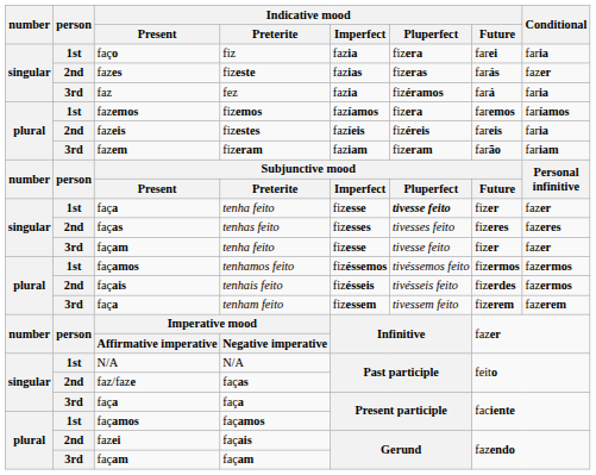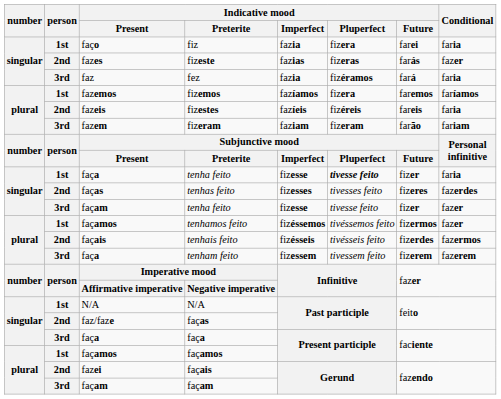 <table class="wikitable">
 <tr>
 <th rowspan="2">number</th>
 <th rowspan="2">person</th>
 <th colspan="5">Indicative mood</th>
 <th rowspan="2">Conditional</th>
 </tr>
 <tr>
 <th>Present</th>
 <th>Preterite</th>
 <th>Imperfect</th>
 <th>Pluperfect</th>
 <th>Future</th>
 </tr>
 <tr>
 <th rowspan="3">singular</th>
 <th>1st</th>
 <td>faç<strong>o</strong></td>
 <td>fiz</td>
 <td>faz<strong>ia</strong></td>
 <td>fiz<strong>era</strong></td>
 <td>far<strong>ei</strong></td>
 <td>far<strong>ia</strong></td>
 </tr>
 <tr>
 <th>2nd</th>
 <td>faz<strong>es</strong></td>
 <td>fiz<strong>este</strong></td>
 <td>faz<strong>ias</strong></td>
 <td>fiz<strong>eras</strong></td>
 <td>far<strong>ás</strong></td>
 <td>faz<strong>er</strong></td>
 </tr>
 <tr>
 <th>3rd</th>
 <td>faz</td>
 <td>fez</td>
 <td>faz<strong>ia</strong></td>
 <td>fiz<strong>éramos</strong></td>
 <td>far<strong>á</strong></td>
 <td>far<strong>ia</strong></td>
 </tr>
 <tr>
 <th rowspan="3">plural</th>
 <th>1st</th>
 <td>faz<strong>emos</strong></td>
 <td>fiz<strong>emos</strong></td>
 <td>faz<strong>íamos</strong></td>
 <td>fiz<strong>era</strong></td>
 <td>far<strong>emos</strong></td>
 <td>far<strong>íamos</strong></td>
 </tr>
 <tr>
 <th>2nd</th>
 <td>faz<strong>eis</strong></td>
 <td>fiz<strong>estes</strong></td>
 <td>faz<strong>íeis</strong></td>
 <td>fiz<strong>éreis</strong></td>
 <td>far<strong>eis</strong></td>
 <td>far<strong>ia</strong></td>
 </tr>
 <tr>
 <th>3rd</th>
 <td>faz<strong>em</strong></td>
 <td>fiz<strong>eram</strong></td>
 <td>faz<strong>iam</strong></td>
 <td>fiz<strong>eram</strong></td>
 <td>far<strong>ão</strong></td>
 <td>far<strong>iam</strong></td>
 </tr>
 <tr>
 <th rowspan="2">number</th>
 <th rowspan="2">person</th>
 <th colspan="5">Subjunctive mood</th>
 <th rowspan="2">Personal <br> infinitive</th>
 </tr>
 <tr>
 <th>Present</th>
 <th>Preterite</th>
 <th>Imperfect</th>
 <th>Pluperfect</th>
 <th>Future</th>
 </tr>
 <tr>
 <th rowspan="3">singular</th>
 <th>1st</th>
 <td>faç<strong>a</strong></td>
 <td><em>tenha feito</em></td>
 <td>fiz<strong>esse</strong></td>
 <td><strong><em>tivesse feito</em></strong></td>
 <td>fiz<strong>er</strong></td>
-<td>faz<strong>er</strong></td>
+<td>far<strong>ia</strong></td>
 </tr>
 <tr>
 <th>2nd</th>
 <td>faç<strong>as</strong></td>
 <td><em>tenhas feito</em></td>
 <td>fiz<strong>esses</strong></td>
 <td><em>tivesses feito</em></td>
 <td>fiz<strong>eres</strong></td>
-<td>faz<strong>eres</strong></td>
+<td>faz<strong>erdes</strong></td>
 </tr>
 <tr>
 <th>3rd</th>
 <td>faç<strong>am</strong></td>
 <td><em>tenha feito</em></td>
 <td>fiz<strong>esse</strong></td>
 <td><em>tivesse feito</em></td>
 <td>fiz<strong>er</strong></td>
 <td>faz<strong>er</strong></td>
 </tr>
 <tr>
 <th rowspan="3">plural</th>
 <th>1st</th>
 <td>faç<strong>amos</strong></td>
 <td><em>tenhamos feito</em></td>
 <td>fiz<strong>éssemos</strong></td>
 <td><em>tivéssemos feito</em></td>
 <td>fiz<strong>ermos</strong></td>
-<td>faz<strong>ermos</strong></td>
+<td>faz<strong>er</strong></td>
 </tr>
 <tr>
 <th>2nd</th>
 <td>faç<strong>ais</strong></td>
 <td><em>tenhais feito</em></td>
 <td>fiz<strong>ésseis</strong></td>
 <td><em>tivésseis feito</em></td>
 <td>fiz<strong>erdes</strong></td>
 <td>faz<strong>ermos</strong></td>
 </tr>
 <tr>
 <th>3rd</th>
 <td>faç<strong>a</strong></td>
 <td><em>tenham feito</em></td>
 <td>fiz<strong>essem</strong></td>
 <td><em>tivessem feito</em></td>
 <td>fiz<strong>erem</strong></td>
 <td>faz<strong>erem</strong></td>
 </tr>
 <tr>
 <th rowspan="2">number</th>
 <th rowspan="2">person</th>
 <th colspan="2">Imperative mood</th>
 <th colspan="2" rowspan="2">Infinitive</th>
 <td colspan="2" rowspan="2">faz<strong>er</strong></td>
 </tr>
 <tr>
 <th>Affirmative imperative</th>
 <th>Negative imperative</th>
 </tr>
 <tr>
 <th rowspan="3">singular</th>
 <th>1st</th>
 <td>N/A</td>
 <td>N/A</td>
 <th colspan="2" rowspan="2">Past participle</th>
 <td colspan="2" rowspan="2">feit<strong>o</strong></td>
 </tr>
 <tr>
 <th>2nd</th>
 <td>faz/faz<strong>e</strong></td>
 <td>faç<strong>as</strong></td>
 </tr>
 <tr>
 <th>3rd</th>
 <td>faç<strong>a</strong></td>
 <td>faç<strong>a</strong></td>
 <th colspan="2" rowspan="2">Present participle</th>
 <td colspan="2" rowspan="2">fac<strong>iente</strong></td>
 </tr>
 <tr>
 <th rowspan="3">plural</th>
 <th>1st</th>
 <td>faç<strong>amos</strong></td>
 <td>faç<strong>amos</strong></td>
 </tr>
 <tr>
 <th>2nd</th>
 <td>faz<strong>ei</strong></td>
 <td>faç<strong>ais</strong></td>
 <th colspan="2" rowspan="2">Gerund</th>
 <td colspan="2" rowspan="2">faz<strong>endo</strong></td>
 </tr>
 <tr>
 <th>3rd</th>
 <td>faç<strong>am</strong></td>
 <td>faç<strong>am</strong></td>
 </tr>
 </table>
